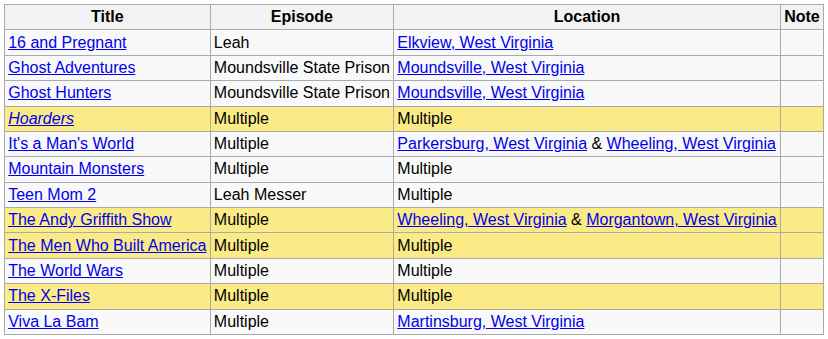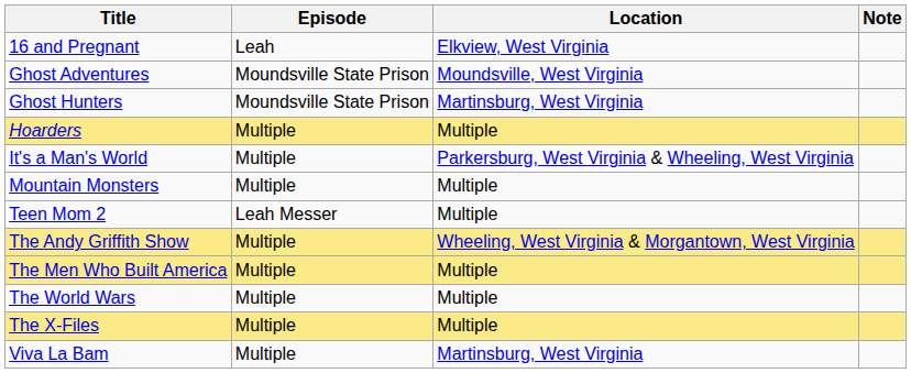 <table class="wikitable sortable">
 <tr>
 <th>Title</th>
 <th>Episode</th>
 <th>Location</th>
 <th>Note</th>
 </tr>
 <tr>
 <td><a href='#'>16 and Pregnant</a></td>
 <td>Leah</td>
 <td><a href='#'>Elkview, West Virginia</a></td>
 <td></td>
 </tr>
 <tr>
 <td><a href='#'>Ghost Adventures</a></td>
 <td>Moundsville State Prison</td>
 <td><a href='#'>Moundsville, West Virginia</a></td>
 <td></td>
 </tr>
 <tr>
 <td><a href='#'>Ghost Hunters</a></td>
 <td>Moundsville State Prison</td>
-<td><a href='#'>Moundsville, West Virginia</a></td>
+<td><a href='#'>Martinsburg, West Virginia</a></td>
 <td></td>
 </tr>
 <tr style="background:#FAEB86;">
 <td><em><a href='#'>Hoarders</a></em></td>
 <td>Multiple</td>
 <td>Multiple</td>
 <td></td>
 </tr>
 <tr>
 <td><a href='#'>It's a Man's World</a></td>
 <td>Multiple</td>
 <td><a href='#'>Parkersburg, West Virginia</a> & <a href='#'>Wheeling, West Virginia</a></td>
 </tr>
 <tr>
 <td><a href='#'>Mountain Monsters</a></td>
 <td>Multiple</td>
 <td>Multiple</td>
 <td></td>
 </tr>
 <tr>
 <td><a href='#'>Teen Mom 2</a></td>
 <td>Leah Messer</td>
 <td>Multiple</td>
 <td></td>
 </tr>
 <tr style="background:#FAEB86;">
 <td><a href='#'>The Andy Griffith Show</a></td>
 <td>Multiple</td>
 <td><a href='#'>Wheeling, West Virginia</a> & <a href='#'>Morgantown, West Virginia</a></td>
 <td></td>
 </tr>
 <tr style="background:#FAEB86;">
 <td><a href='#'>The Men Who Built America</a></td>
 <td>Multiple</td>
 <td>Multiple</td>
 <td></td>
 </tr>
 <tr>
 <td><a href='#'>The World Wars</a></td>
 <td>Multiple</td>
 <td>Multiple</td>
 <td></td>
 </tr>
 <tr style="background:#FAEB86;">
 <td><a href='#'>The X-Files</a></td>
 <td>Multiple</td>
 <td>Multiple</td>
 <td></td>
 </tr>
 <tr>
 <td><a href='#'>Viva La Bam</a></td>
 <td>Multiple</td>
 <td><a href='#'>Martinsburg, West Virginia</a></td>
 <td></td>
 </tr>
 </table>
